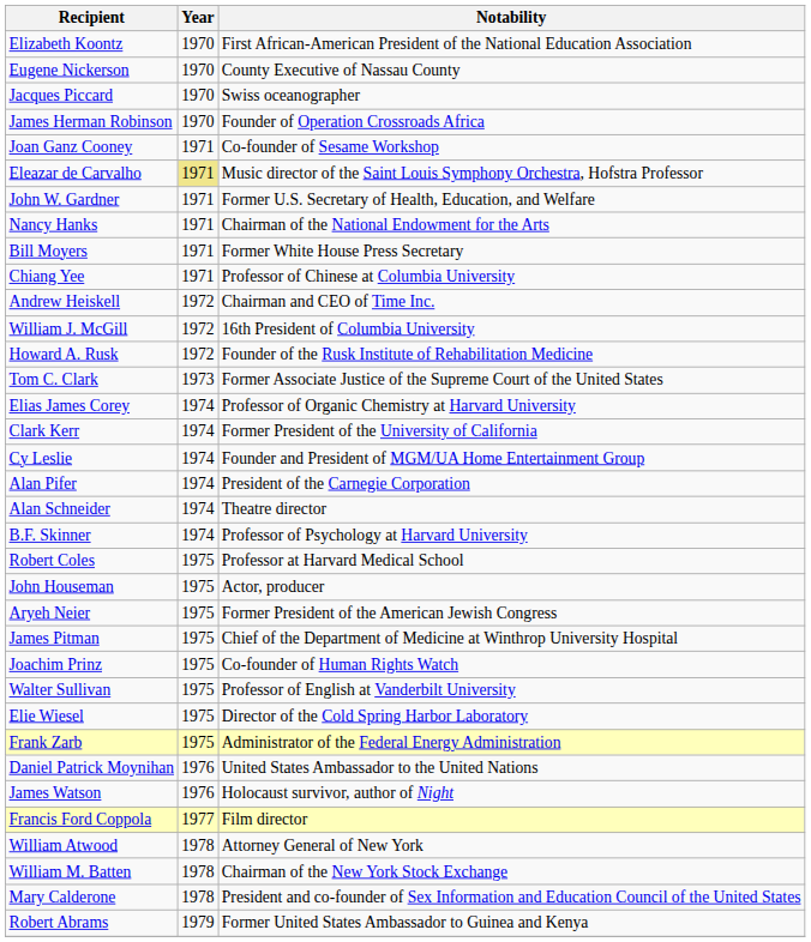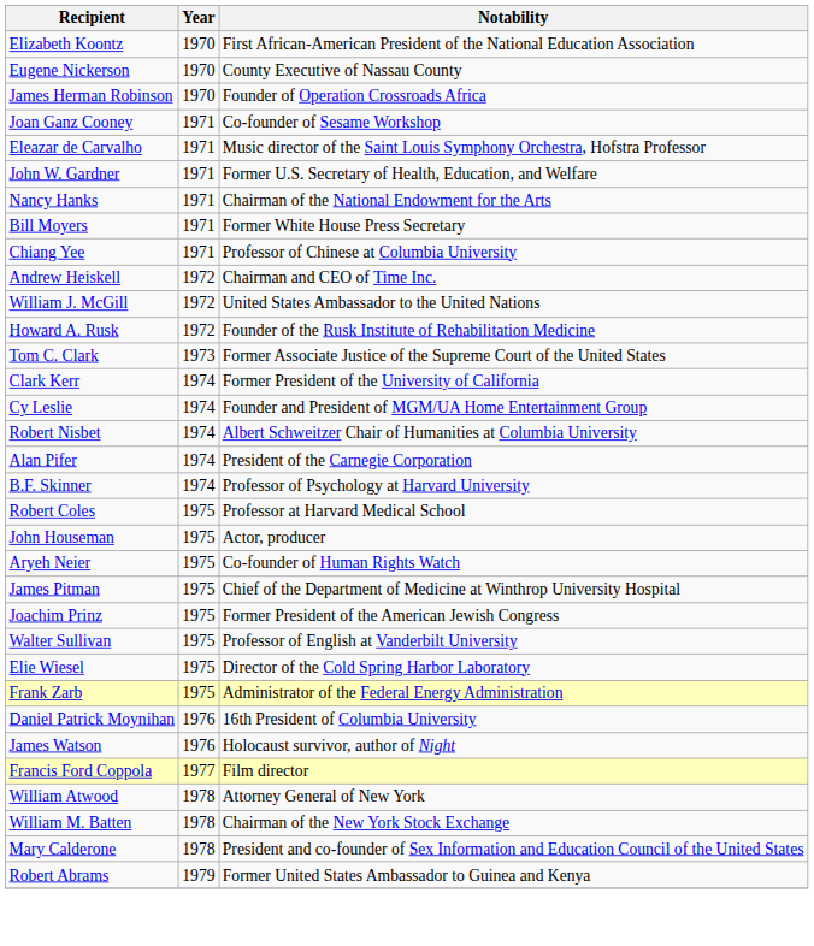 <table class="wikitable">
 <tr>
 <th>Recipient</th>
 <th>Year</th>
 <th>Notability</th>
 </tr>
 <tr>
 <td><a href='#'>Elizabeth Koontz</a></td>
 <td>1970</td>
 <td>First African-American President of the National Education Association</td>
 </tr>
 <tr>
 <td><a href='#'>Eugene Nickerson</a></td>
 <td>1970</td>
 <td>County Executive of Nassau County</td>
 </tr>
 <tr>
-<td><a href='#'>Jacques Piccard</a></td>
-<td>1970</td>
-<td>Swiss oceanographer</td>
-</tr>
-<tr>
 <td><a href='#'>James Herman Robinson</a></td>
 <td>1970</td>
 <td>Founder of <a href='#'>Operation Crossroads Africa</a></td>
 </tr>
 <tr>
 <td><a href='#'>Joan Ganz Cooney</a></td>
 <td>1971</td>
 <td>Co-founder of <a href='#'>Sesame Workshop</a></td>
 </tr>
 <tr>
 <td><a href='#'>Eleazar de Carvalho</a></td>
-<td style="background: khaki;">1971</td>
+<td>1971</td>
 <td>Music director of the <a href='#'>Saint Louis Symphony Orchestra</a>, Hofstra Professor</td>
 </tr>
 <tr>
 <td><a href='#'>John W. Gardner</a></td>
 <td>1971</td>
 <td>Former U.S. Secretary of Health, Education, and Welfare</td>
 </tr>
 <tr>
 <td><a href='#'>Nancy Hanks</a></td>
 <td>1971</td>
 <td>Chairman of the <a href='#'>National Endowment for the Arts</a></td>
 </tr>
 <tr>
 <td><a href='#'>Bill Moyers</a></td>
 <td>1971</td>
 <td>Former White House Press Secretary</td>
 </tr>
 <tr>
 <td><a href='#'>Chiang Yee</a></td>
 <td>1971</td>
 <td>Professor of Chinese at <a href='#'>Columbia University</a></td>
 </tr>
 <tr>
 <td><a href='#'>Andrew Heiskell</a></td>
 <td>1972</td>
 <td>Chairman and CEO of <a href='#'>Time Inc.</a></td>
 </tr>
 <tr>
 <td><a href='#'>William J. McGill</a></td>
 <td>1972</td>
-<td>16th President of <a href='#'>Columbia University</a></td>
+<td>United States Ambassador to the United Nations</td>
 </tr>
 <tr>
 <td><a href='#'>Howard A. Rusk</a></td>
 <td>1972</td>
 <td>Founder of the <a href='#'>Rusk Institute of Rehabilitation Medicine</a></td>
 </tr>
 <tr>
 <td><a href='#'>Tom C. Clark</a></td>
 <td>1973</td>
 <td>Former Associate Justice of the Supreme Court of the United States</td>
 </tr>
 <tr>
-<td><a href='#'>Elias James Corey</a></td>
-<td>1974</td>
-<td>Professor of Organic Chemistry at <a href='#'>Harvard University</a></td>
-</tr>
-<tr>
 <td><a href='#'>Clark Kerr</a></td>
 <td>1974</td>
 <td>Former President of the <a href='#'>University of California</a></td>
 </tr>
 <tr>
 <td><a href='#'>Cy Leslie</a></td>
 <td>1974</td>
 <td>Founder and President of <a href='#'>MGM/UA Home Entertainment Group</a></td>
 </tr>
 <tr>
+<td><a href='#'>Robert Nisbet</a></td>
+<td>1974</td>
+<td><a href='#'>Albert Schweitzer</a> Chair of Humanities at <a href='#'>Columbia University</a></td>
+</tr>
+<tr>
 <td><a href='#'>Alan Pifer</a></td>
 <td>1974</td>
 <td>President of the <a href='#'>Carnegie Corporation</a></td>
-</tr>
-<tr>
-<td><a href='#'>Alan Schneider</a></td>
-<td>1974</td>
-<td>Theatre director</td>
 </tr>
 <tr>
 <td><a href='#'>B.F. Skinner</a></td>
 <td>1974</td>
 <td>Professor of Psychology at <a href='#'>Harvard University</a></td>
 </tr>
 <tr>
 <td><a href='#'>Robert Coles</a></td>
 <td>1975</td>
 <td>Professor at Harvard Medical School</td>
 </tr>
 <tr>
 <td><a href='#'>John Houseman</a></td>
 <td>1975</td>
 <td>Actor, producer</td>
 </tr>
 <tr>
 <td><a href='#'>Aryeh Neier</a></td>
 <td>1975</td>
-<td>Former President of the American Jewish Congress</td>
+<td>Co-founder of <a href='#'>Human Rights Watch</a></td>
 </tr>
 <tr>
 <td><a href='#'>James Pitman</a></td>
 <td>1975</td>
 <td>Chief of the Department of Medicine at Winthrop University Hospital</td>
 </tr>
 <tr>
 <td><a href='#'>Joachim Prinz</a></td>
 <td>1975</td>
-<td>Co-founder of <a href='#'>Human Rights Watch</a></td>
+<td>Former President of the American Jewish Congress</td>
 </tr>
 <tr>
 <td><a href='#'>Walter Sullivan</a></td>
 <td>1975</td>
 <td>Professor of English at <a href='#'>Vanderbilt University</a></td>
 </tr>
 <tr>
 <td><a href='#'>Elie Wiesel</a></td>
 <td>1975</td>
 <td>Director of the <a href='#'>Cold Spring Harbor Laboratory</a></td>
 </tr>
 <tr>
 <td style="background:#ffffbb;"><a href='#'>Frank Zarb</a></td>
 <td style="background-color:#ffffbb">1975</td>
 <td style="background-color:#ffffbb">Administrator of the <a href='#'>Federal Energy Administration</a></td>
 </tr>
 <tr>
 <td><a href='#'>Daniel Patrick Moynihan</a></td>
 <td>1976</td>
-<td>United States Ambassador to the United Nations</td>
+<td>16th President of <a href='#'>Columbia University</a></td>
 </tr>
 <tr>
 <td><a href='#'>James Watson</a></td>
 <td>1976</td>
 <td>Holocaust survivor, author of <em><a href='#'>Night</a></em></td>
 </tr>
 <tr>
 <td style="background:#ffffbb;"><a href='#'>Francis Ford Coppola</a></td>
 <td style="background-color:#ffffbb">1977</td>
 <td style="background-color:#ffffbb">Film director</td>
 </tr>
 <tr>
 <td><a href='#'>William Atwood</a></td>
 <td>1978</td>
 <td>Attorney General of New York</td>
 </tr>
 <tr>
 <td><a href='#'>William M. Batten</a></td>
 <td>1978</td>
 <td>Chairman of the <a href='#'>New York Stock Exchange</a></td>
 </tr>
 <tr>
 <td><a href='#'>Mary Calderone</a></td>
 <td>1978</td>
 <td>President and co-founder of <a href='#'>Sex Information and Education Council of the United States</a></td>
 </tr>
 <tr>
 <td><a href='#'>Robert Abrams</a></td>
 <td>1979</td>
 <td>Former United States Ambassador to Guinea and Kenya</td>
 </tr>
 <tr>
 </tr>
 </table>
